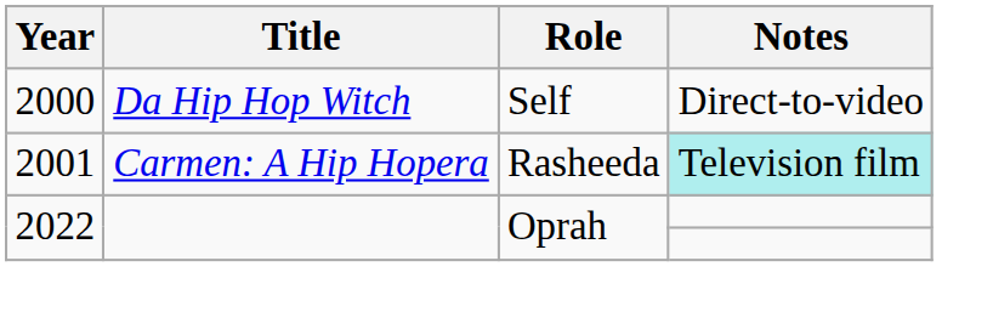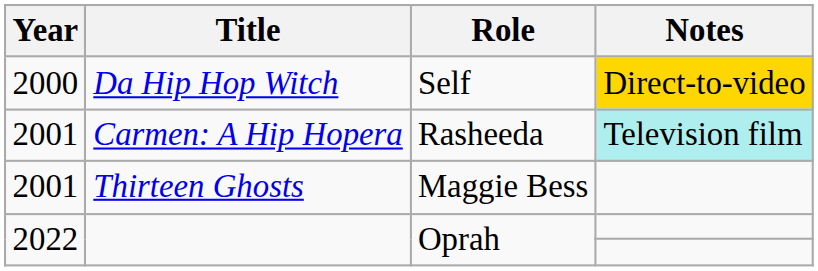 <table class="wikitable">
 <tr>
 <th>Year</th>
 <th>Title</th>
 <th>Role</th>
 <th>Notes</th>
 </tr>
 <tr>
 <td>2000</td>
 <td><em><a href='#'>Da Hip Hop Witch</a></em></td>
 <td>Self</td>
-<td>Direct-to-video</td>
+<td style="background: gold;">Direct-to-video</td>
 </tr>
 <tr>
 <td>2001</td>
 <td><em><a href='#'>Carmen: A Hip Hopera</a></em></td>
 <td>Rasheeda</td>
 <td style="background: paleturquoise;">Television film</td>
+</tr>
+<tr>
+<td>2001</td>
+<td><em><a href='#'>Thirteen Ghosts</a></em></td>
+<td>Maggie Bess</td>
+<td></td>
 </tr>
 <tr>
 <td rowspan="2">2022</td>
 <td rowspan="2"></td>
 <td rowspan="2">Oprah</td>
 <td></td>
 </tr>
 <tr>
 <td></td>
 </tr>
 </table>
